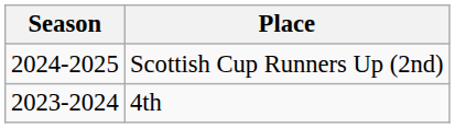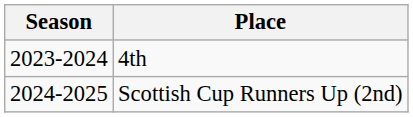 <table class="wikitable">
 <tr>
 <th>Season</th>
 <th>Place</th>
 </tr>
 <tr>
+<td>2023-2024</td>
+<td>4th</td>
+</tr>
+<tr>
 <td>2024-2025</td>
 <td>Scottish Cup Runners Up (2nd)</td>
 </tr>
-<tr>
-<td>2023-2024</td>
-<td>4th</td>
-</tr>
 </table>
